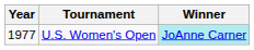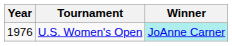 <table class="wikitable">
 <tr>
 <th>Year</th>
 <th>Tournament</th>
 <th>Winner</th>
 </tr>
 <tr>
-<td align="center">1977</td>
+<td align="center">1976</td>
 <td><a href='#'>U.S. Women's Open</a></td>
 <td style="background: paleturquoise;"> <a href='#'>JoAnne Carner</a></td>
 </tr>
 </table>
